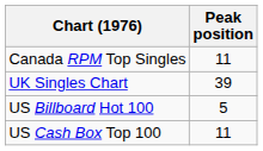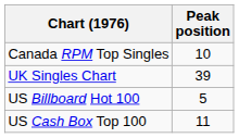 <table class="wikitable sortable">
 <tr>
 <th>Chart (1976)</th>
 <th>Peak<br>position</th>
 </tr>
 <tr>
 <td>Canada <em><a href='#'>RPM</a></em> Top Singles</td>
-<td style="text-align:center;">11</td>
+<td style="text-align:center;">10</td>
 </tr>
 <tr>
 <td align="left"><a href='#'>UK Singles Chart</a></td>
 <td style="text-align:center;">39</td>
 </tr>
 <tr>
 <td>US <em><a href='#'>Billboard</a></em> <a href='#'>Hot 100</a></td>
 <td style="text-align:center;">5</td>
 </tr>
 <tr>
 <td>US <a href='#'><em>Cash Box</em></a> Top 100</td>
 <td align="center">11</td>
 </tr>
 </table>
